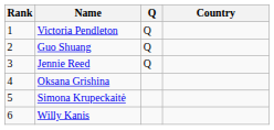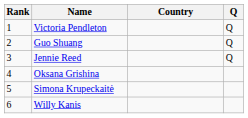 <table class="wikitable">
 <tr>
 <th width=20>Rank</th>
 <th width=150>Name</th>
+<th width=150>Country</th>
 <th width=25>Q</th>
-<th width=150>Country</th>
 </tr>
 <tr>
 <td>1</td>
 <td><a href='#'>Victoria Pendleton</a></td>
+<td></td>
 <td>Q</td>
-<td></td>
 </tr>
 <tr>
 <td>2</td>
 <td><a href='#'>Guo Shuang</a></td>
+<td></td>
 <td>Q</td>
-<td></td>
 </tr>
 <tr>
 <td>3</td>
 <td><a href='#'>Jennie Reed</a></td>
+<td></td>
 <td>Q</td>
-<td></td>
 </tr>
 <tr>
 <td>4</td>
 <td><a href='#'>Oksana Grishina</a></td>
 <td></td>
 <td></td>
 </tr>
 <tr>
 <td>5</td>
 <td><a href='#'>Simona Krupeckaitė</a></td>
 <td></td>
 <td></td>
 </tr>
 <tr>
 <td>6</td>
 <td><a href='#'>Willy Kanis</a></td>
 <td></td>
 <td></td>
 </tr>
 </table>
